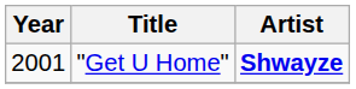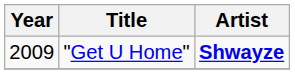 <table class="wikitable sortable">
 <tr>
 <th>Year</th>
 <th>Title</th>
 <th>Artist</th>
 </tr>
 <tr>
-<td>2001</td>
+<td>2009</td>
 <td>"<a href='#'>Get U Home</a>"</td>
 <td><strong><a href='#'>Shwayze</a></strong></td>
 </tr>
 <tr>
 </tr>
 </table>
